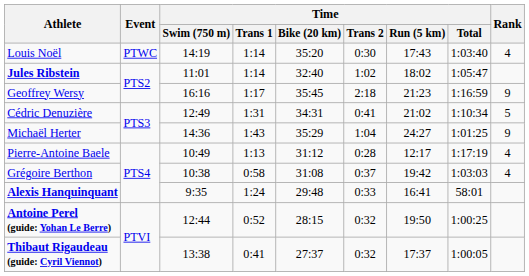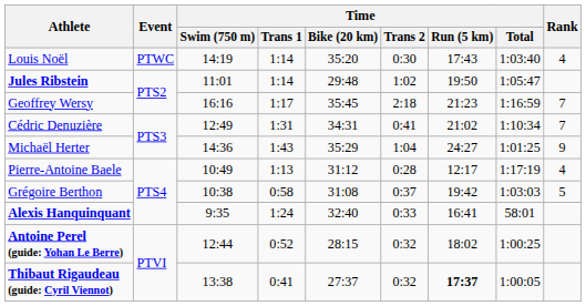 <table class=wikitable style="font-size:90%;text-align:center">
 <tr>
 <th rowspan=2>Athlete</th>
 <th rowspan=2>Event</th>
 <th colspan=6>Time</th>
 <th rowspan=2>Rank</th>
 </tr>
 <tr style="font-size:95%">
 <th>Swim (750 m)</th>
 <th>Trans 1</th>
 <th>Bike (20 km)</th>
 <th>Trans 2</th>
 <th>Run (5 km)</th>
 <th>Total</th>
 </tr>
 <tr align=center>
 <td align=left><a href='#'>Louis Noël</a></td>
 <td align=left><a href='#'>PTWC</a></td>
 <td>14:19</td>
 <td>1:14</td>
 <td>35:20</td>
 <td>0:30</td>
 <td>17:43</td>
 <td>1:03:40</td>
 <td>4</td>
 </tr>
 <tr align=center>
 <td align=left><strong><a href='#'>Jules Ribstein</a></strong></td>
 <td align=left rowspan=2><a href='#'>PTS2</a></td>
 <td>11:01</td>
 <td>1:14</td>
-<td>32:40</td>
+<td>29:48</td>
 <td>1:02</td>
-<td>18:02</td>
+<td>19:50</td>
 <td>1:05:47</td>
 <td></td>
 </tr>
 <tr align=center>
 <td align=left><a href='#'>Geoffrey Wersy</a></td>
 <td>16:16</td>
 <td>1:17</td>
 <td>35:45</td>
 <td>2:18</td>
 <td>21:23</td>
 <td>1:16:59</td>
-<td>9</td>
+<td>7</td>
 </tr>
 <tr align=center>
 <td align=left><a href='#'>Cédric Denuzière</a></td>
 <td align=left rowspan=2><a href='#'>PTS3</a></td>
 <td>12:49</td>
 <td>1:31</td>
 <td>34:31</td>
 <td>0:41</td>
 <td>21:02</td>
 <td>1:10:34</td>
-<td>5</td>
+<td>7</td>
 </tr>
 <tr align=center>
 <td align=left><a href='#'>Michaël Herter</a></td>
 <td>14:36</td>
 <td>1:43</td>
 <td>35:29</td>
 <td>1:04</td>
 <td>24:27</td>
 <td>1:01:25</td>
 <td>9</td>
 </tr>
 <tr align=center>
 <td align=left><a href='#'>Pierre-Antoine Baele</a></td>
 <td align=left rowspan=3><a href='#'>PTS4</a></td>
 <td>10:49</td>
 <td>1:13</td>
 <td>31:12</td>
 <td>0:28</td>
 <td>12:17</td>
 <td>1:17:19</td>
 <td>4</td>
 </tr>
 <tr align=center>
 <td align=left><a href='#'>Grégoire Berthon</a></td>
 <td>10:38</td>
 <td>0:58</td>
 <td>31:08</td>
 <td>0:37</td>
 <td>19:42</td>
 <td>1:03:03</td>
-<td>4</td>
+<td>5</td>
 </tr>
 <tr align=center>
 <td align=left><strong><a href='#'>Alexis Hanquinquant</a></strong></td>
 <td>9:35</td>
 <td>1:24</td>
-<td>29:48</td>
+<td>32:40</td>
 <td>0:33</td>
 <td>16:41</td>
 <td>58:01</td>
 <td></td>
 </tr>
 <tr align=center>
 <td align=left><strong><a href='#'>Antoine Perel</a><br><small>(guide: <a href='#'>Yohan Le Berre</a>)</small></strong></td>
 <td align=left rowspan=2><a href='#'>PTVI</a></td>
 <td>12:44</td>
 <td>0:52</td>
 <td>28:15</td>
 <td>0:32</td>
-<td>19:50</td>
+<td>18:02</td>
 <td>1:00:25</td>
 <td></td>
 </tr>
 <tr align=center>
 <td align=left><strong><a href='#'>Thibaut Rigaudeau</a><br><small>(guide: <a href='#'>Cyril Viennot</a>)</small></strong></td>
 <td>13:38</td>
 <td>0:41</td>
 <td>27:37</td>
 <td>0:32</td>
-<td>17:37</td>
+<td><strong>17:37</strong></td>
 <td>1:00:05</td>
 <td></td>
 </tr>
 </table>
